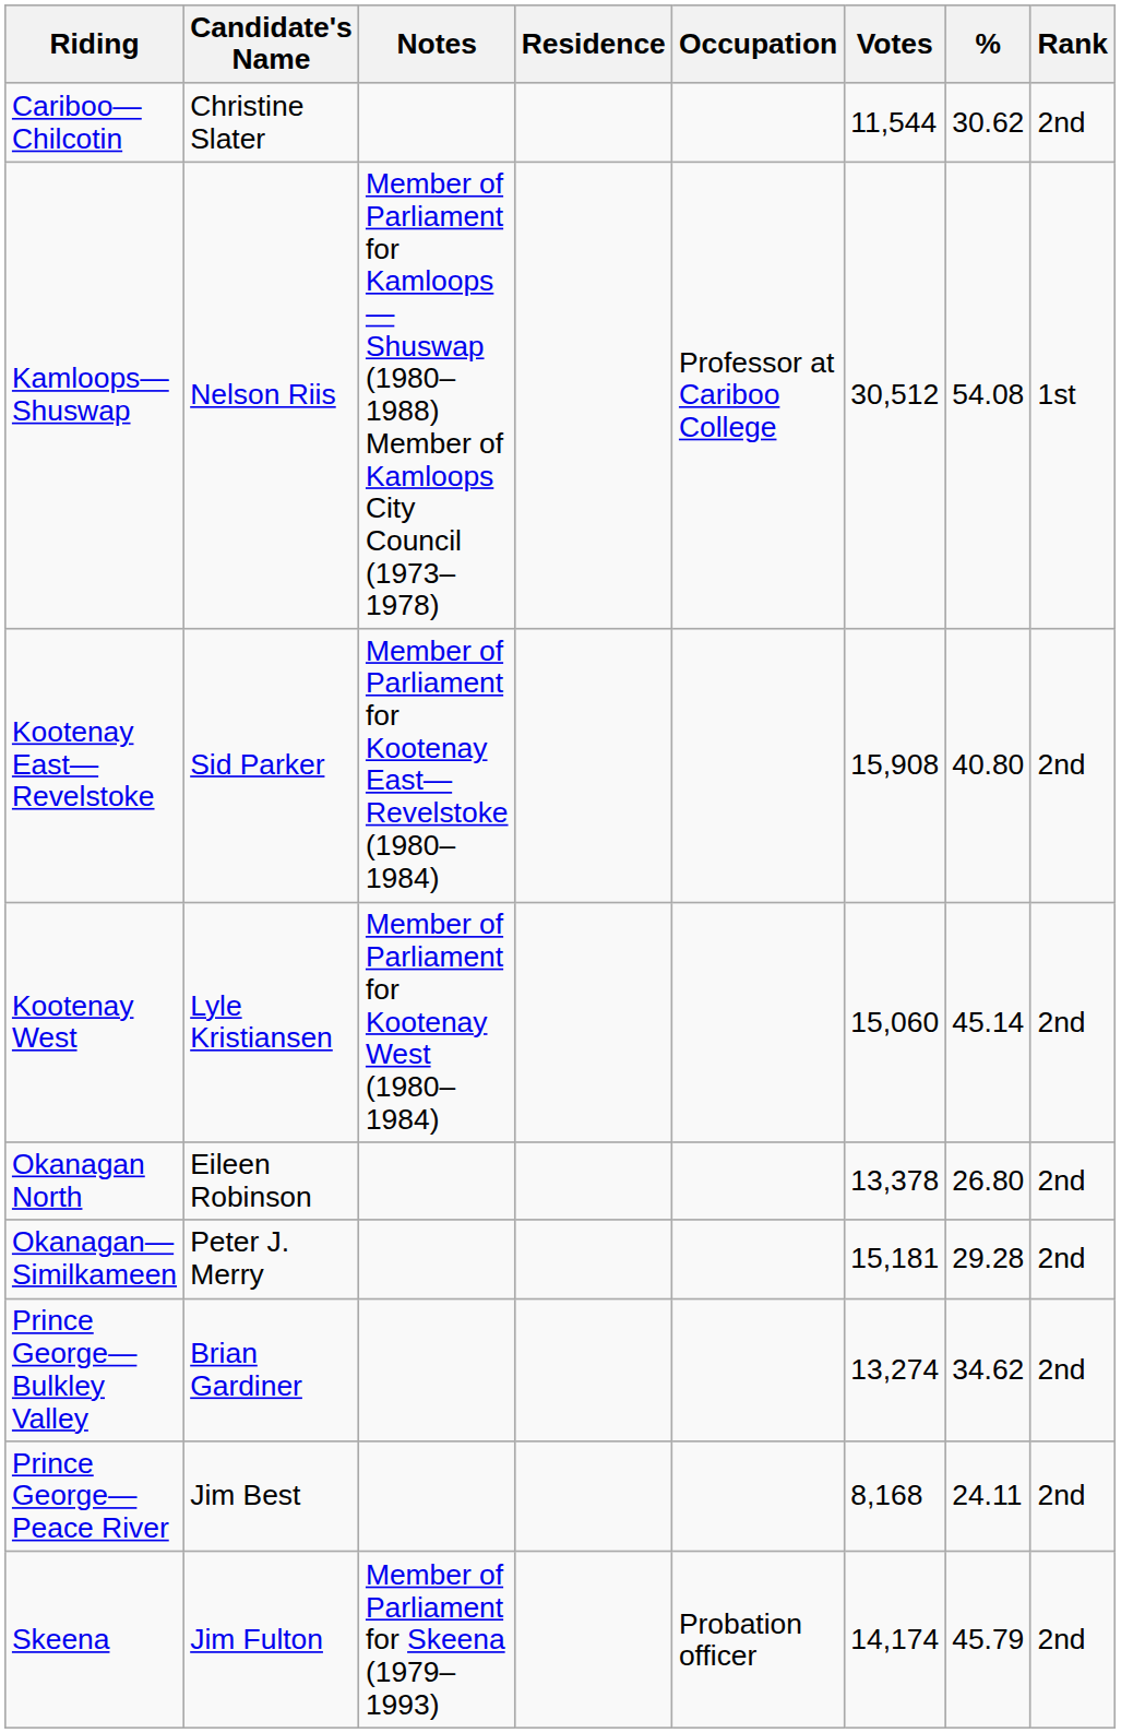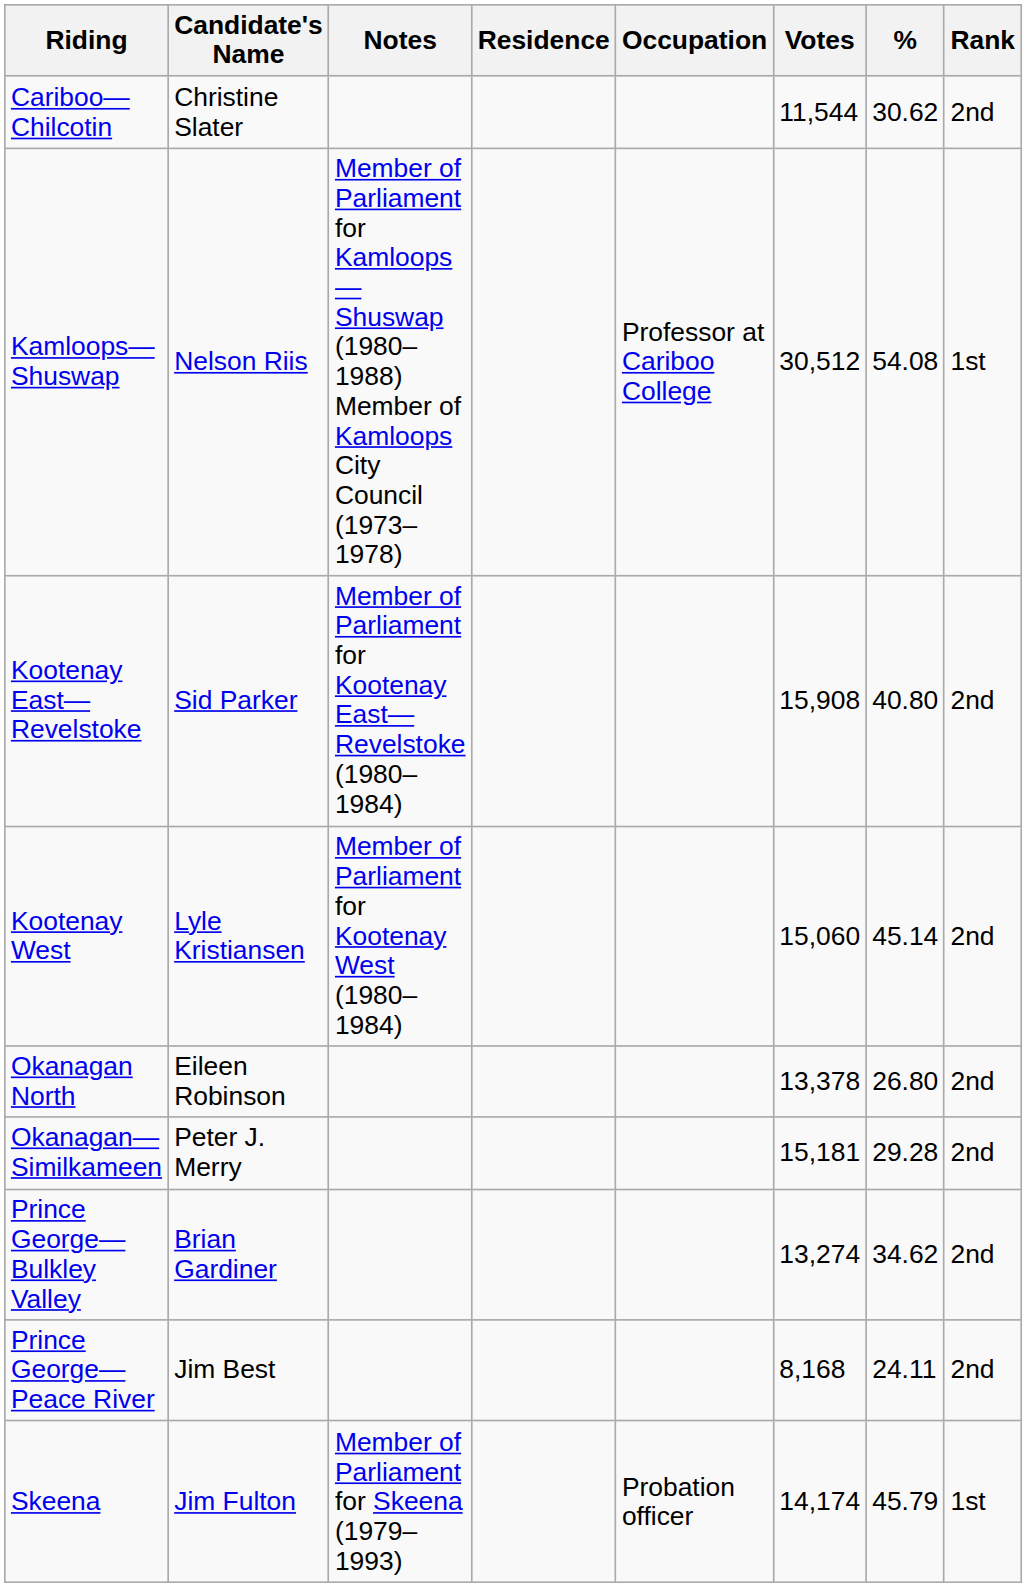 <table class="wikitable sortable">
 <tr>
 <th>Riding<br></th>
 <th>Candidate's Name</th>
 <th>Notes</th>
 <th>Residence</th>
 <th>Occupation</th>
 <th>Votes</th>
 <th>%</th>
 <th>Rank</th>
 </tr>
 <tr>
 <td><a href='#'>Cariboo—Chilcotin</a></td>
 <td>Christine Slater</td>
 <td></td>
 <td></td>
 <td></td>
 <td>11,544</td>
 <td>30.62</td>
 <td>2nd</td>
 </tr>
 <tr>
 <td><a href='#'>Kamloops—Shuswap</a></td>
 <td><a href='#'>Nelson Riis</a></td>
 <td><a href='#'>Member of Parliament</a> for <a href='#'>Kamloops—Shuswap</a> (1980–1988) <br> Member of <a href='#'>Kamloops</a> City Council (1973–1978)</td>
 <td></td>
 <td>Professor at <a href='#'>Cariboo College</a></td>
 <td>30,512</td>
 <td>54.08</td>
 <td>1st</td>
 </tr>
 <tr>
 <td><a href='#'>Kootenay East—Revelstoke</a></td>
 <td><a href='#'>Sid Parker</a></td>
 <td><a href='#'>Member of Parliament</a> for <a href='#'>Kootenay East—Revelstoke</a> (1980–1984)</td>
 <td></td>
 <td></td>
 <td>15,908</td>
 <td>40.80</td>
 <td>2nd</td>
 </tr>
 <tr>
 <td><a href='#'>Kootenay West</a></td>
 <td><a href='#'>Lyle Kristiansen</a></td>
 <td><a href='#'>Member of Parliament</a> for <a href='#'>Kootenay West</a> (1980–1984)</td>
 <td></td>
 <td></td>
 <td>15,060</td>
 <td>45.14</td>
 <td>2nd</td>
 </tr>
 <tr>
 <td><a href='#'>Okanagan North</a></td>
 <td>Eileen Robinson</td>
 <td></td>
 <td></td>
 <td></td>
 <td>13,378</td>
 <td>26.80</td>
 <td>2nd</td>
 </tr>
 <tr>
 <td><a href='#'>Okanagan—Similkameen</a></td>
 <td>Peter J. Merry</td>
 <td></td>
 <td></td>
 <td></td>
 <td>15,181</td>
 <td>29.28</td>
 <td>2nd</td>
 </tr>
 <tr>
 <td><a href='#'>Prince George—Bulkley Valley</a></td>
 <td><a href='#'>Brian Gardiner</a></td>
 <td></td>
 <td></td>
 <td></td>
 <td>13,274</td>
 <td>34.62</td>
 <td>2nd</td>
 </tr>
 <tr>
 <td><a href='#'>Prince George—Peace River</a></td>
 <td>Jim Best</td>
 <td></td>
 <td></td>
 <td></td>
 <td>8,168</td>
 <td>24.11</td>
 <td>2nd</td>
 </tr>
 <tr>
 <td><a href='#'>Skeena</a></td>
 <td><a href='#'>Jim Fulton</a></td>
 <td><a href='#'>Member of Parliament</a> for <a href='#'>Skeena</a> (1979–1993)</td>
 <td></td>
 <td>Probation officer</td>
 <td>14,174</td>
 <td>45.79</td>
-<td>2nd</td>
+<td>1st</td>
 </tr>
 </table>
